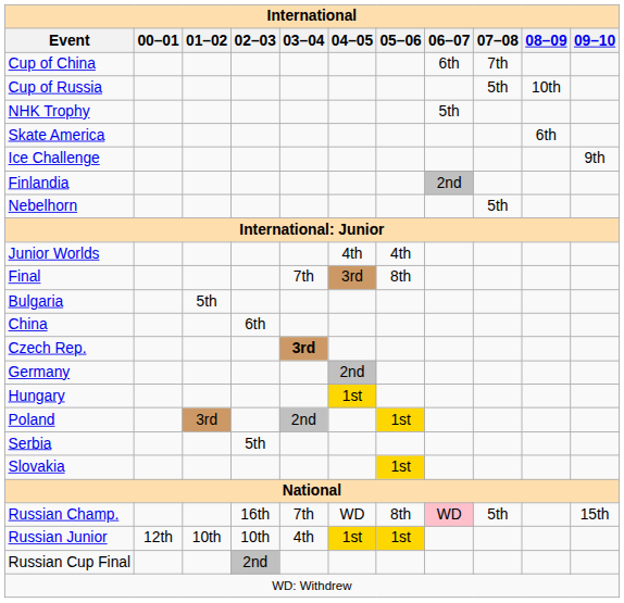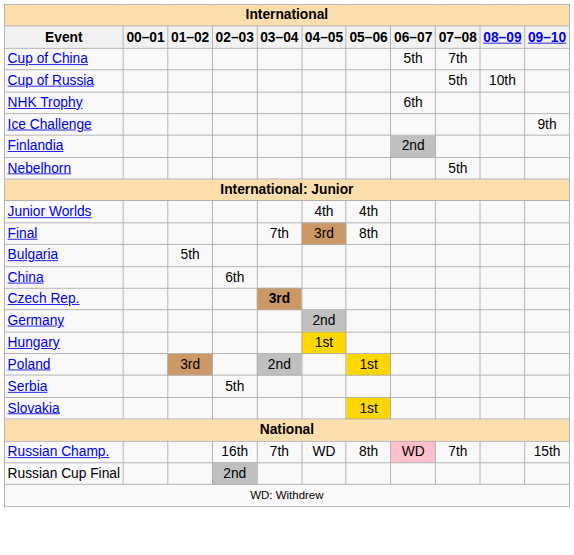 <table class="wikitable" style="text-align:center">
 <tr>
 <th style="background-color: #ffdead; " colspan=11 align=center>International</th>
 </tr>
 <tr>
 <th>Event</th>
 <th>00–01</th>
 <th>01–02</th>
 <th>02–03</th>
 <th>03–04</th>
 <th>04–05</th>
 <th>05–06</th>
 <th>06–07</th>
 <th>07–08</th>
 <th><a href='#'>08–09</a></th>
 <th><a href='#'>09–10</a></th>
 </tr>
 <tr>
 <td align=left> <a href='#'>Cup of China</a></td>
 <td></td>
 <td></td>
 <td></td>
 <td></td>
 <td></td>
 <td></td>
-<td>6th</td>
+<td>5th</td>
 <td>7th</td>
 <td></td>
 <td></td>
 </tr>
 <tr>
 <td align=left> <a href='#'>Cup of Russia</a></td>
 <td></td>
 <td></td>
 <td></td>
 <td></td>
 <td></td>
 <td></td>
 <td></td>
 <td>5th</td>
 <td>10th</td>
 <td></td>
 </tr>
 <tr>
 <td align=left> <a href='#'>NHK Trophy</a></td>
 <td></td>
 <td></td>
 <td></td>
 <td></td>
 <td></td>
 <td></td>
-<td>5th</td>
+<td>6th</td>
 <td></td>
 <td></td>
-<td></td>
-</tr>
-<tr>
-<td align=left> <a href='#'>Skate America</a></td>
-<td></td>
-<td></td>
-<td></td>
-<td></td>
-<td></td>
-<td></td>
-<td></td>
-<td></td>
-<td>6th</td>
 <td></td>
 </tr>
 <tr>
 <td align=left><a href='#'>Ice Challenge</a></td>
 <td></td>
 <td></td>
 <td></td>
 <td></td>
 <td></td>
 <td></td>
 <td></td>
 <td></td>
 <td></td>
 <td>9th</td>
 </tr>
 <tr>
 <td align=left><a href='#'>Finlandia</a></td>
 <td></td>
 <td></td>
 <td></td>
 <td></td>
 <td></td>
 <td></td>
 <td bgcolor=silver>2nd</td>
 <td></td>
 <td></td>
 <td></td>
 </tr>
 <tr>
 <td align=left><a href='#'>Nebelhorn</a></td>
 <td></td>
 <td></td>
 <td></td>
 <td></td>
 <td></td>
 <td></td>
 <td></td>
 <td>5th</td>
 <td></td>
 <td></td>
 </tr>
 <tr>
 <th style="background-color: #ffdead; " colspan=11 align=center>International: Junior</th>
 </tr>
 <tr>
 <td align=left><a href='#'>Junior Worlds</a></td>
 <td></td>
 <td></td>
 <td></td>
 <td></td>
 <td>4th</td>
 <td>4th</td>
 <td></td>
 <td></td>
 <td></td>
 <td></td>
 </tr>
 <tr>
 <td align=left> <a href='#'>Final</a></td>
 <td></td>
 <td></td>
 <td></td>
 <td>7th</td>
 <td bgcolor=cc9966>3rd</td>
 <td>8th</td>
 <td></td>
 <td></td>
 <td></td>
 <td></td>
 </tr>
 <tr>
 <td align=left> <a href='#'>Bulgaria</a></td>
 <td></td>
 <td>5th</td>
 <td></td>
 <td></td>
 <td></td>
 <td></td>
 <td></td>
 <td></td>
 <td></td>
 <td></td>
 </tr>
 <tr>
 <td align=left> <a href='#'>China</a></td>
 <td></td>
 <td></td>
 <td>6th</td>
 <td></td>
 <td></td>
 <td></td>
 <td></td>
 <td></td>
 <td></td>
 <td></td>
 </tr>
 <tr>
 <td align=left> <a href='#'>Czech Rep.</a></td>
 <td></td>
 <td></td>
 <td></td>
 <td bgcolor=cc9966><strong>3rd</strong></td>
 <td></td>
 <td></td>
 <td></td>
 <td></td>
 <td></td>
 <td></td>
 </tr>
 <tr>
 <td align=left> <a href='#'>Germany</a></td>
 <td></td>
 <td></td>
 <td></td>
 <td></td>
 <td bgcolor=silver>2nd</td>
 <td></td>
 <td></td>
 <td></td>
 <td></td>
 <td></td>
 </tr>
 <tr>
 <td align=left> <a href='#'>Hungary</a></td>
 <td></td>
 <td></td>
 <td></td>
 <td></td>
 <td bgcolor=gold>1st</td>
 <td></td>
 <td></td>
 <td></td>
 <td></td>
 <td></td>
 </tr>
 <tr>
 <td align=left> <a href='#'>Poland</a></td>
 <td></td>
 <td bgcolor=cc9966>3rd</td>
 <td></td>
 <td bgcolor=silver>2nd</td>
 <td></td>
 <td bgcolor=gold>1st</td>
 <td></td>
 <td></td>
 <td></td>
 <td></td>
 </tr>
 <tr>
 <td align=left> <a href='#'>Serbia</a></td>
 <td></td>
 <td></td>
 <td>5th</td>
 <td></td>
 <td></td>
 <td></td>
 <td></td>
 <td></td>
 <td></td>
 <td></td>
 </tr>
 <tr>
 <td align=left> <a href='#'>Slovakia</a></td>
 <td></td>
 <td></td>
 <td></td>
 <td></td>
 <td></td>
 <td bgcolor=gold>1st</td>
 <td></td>
 <td></td>
 <td></td>
 <td></td>
 </tr>
 <tr>
 <th style="background-color: #ffdead; " colspan=11 align=center>National</th>
 </tr>
 <tr>
 <td align=left><a href='#'>Russian Champ.</a></td>
 <td></td>
 <td></td>
 <td>16th</td>
 <td>7th</td>
 <td>WD</td>
 <td>8th</td>
 <td style="background: pink;">WD</td>
-<td>5th</td>
+<td>7th</td>
 <td></td>
 <td>15th</td>
-</tr>
-<tr>
-<td align=left><a href='#'>Russian Junior</a></td>
-<td>12th</td>
-<td>10th</td>
-<td>10th</td>
-<td>4th</td>
-<td bgcolor=gold>1st</td>
-<td bgcolor=gold>1st</td>
-<td></td>
-<td></td>
-<td></td>
-<td></td>
 </tr>
 <tr>
 <td align=left>Russian Cup Final</td>
 <td></td>
 <td></td>
 <td bgcolor=silver>2nd</td>
 <td></td>
 <td></td>
 <td></td>
 <td></td>
 <td></td>
 <td></td>
 <td></td>
 </tr>
 <tr>
 <td colspan=11 align=center><small> WD: Withdrew </small></td>
 </tr>
 </table>
